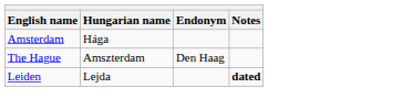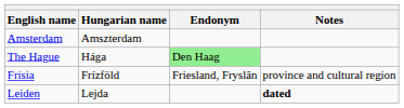 <table class="wikitable sortable">
 <tr>
 <th colspan="4"></th>
 </tr>
 <tr>
 <th>English name</th>
 <th>Hungarian name</th>
 <th>Endonym</th>
 <th>Notes</th>
 </tr>
 <tr>
 <td><a href='#'>Amsterdam</a></td>
-<td>Hága</td>
+<td>Amszterdam</td>
 <td></td>
 <td></td>
 </tr>
 <tr>
 <td><a href='#'>The Hague</a></td>
-<td>Amszterdam</td>
-<td>Den Haag</td>
+<td>Hága</td>
+<td style="background: lightgreen;">Den Haag</td>
 <td></td>
+</tr>
+<tr>
+<td><a href='#'>Frisia</a></td>
+<td>Frízföld</td>
+<td>Friesland, Fryslân</td>
+<td>province and cultural region</td>
 </tr>
 <tr>
 <td><a href='#'>Leiden</a></td>
 <td>Lejda</td>
 <td></td>
 <td><strong>dated</strong></td>
 </tr>
 </table>
